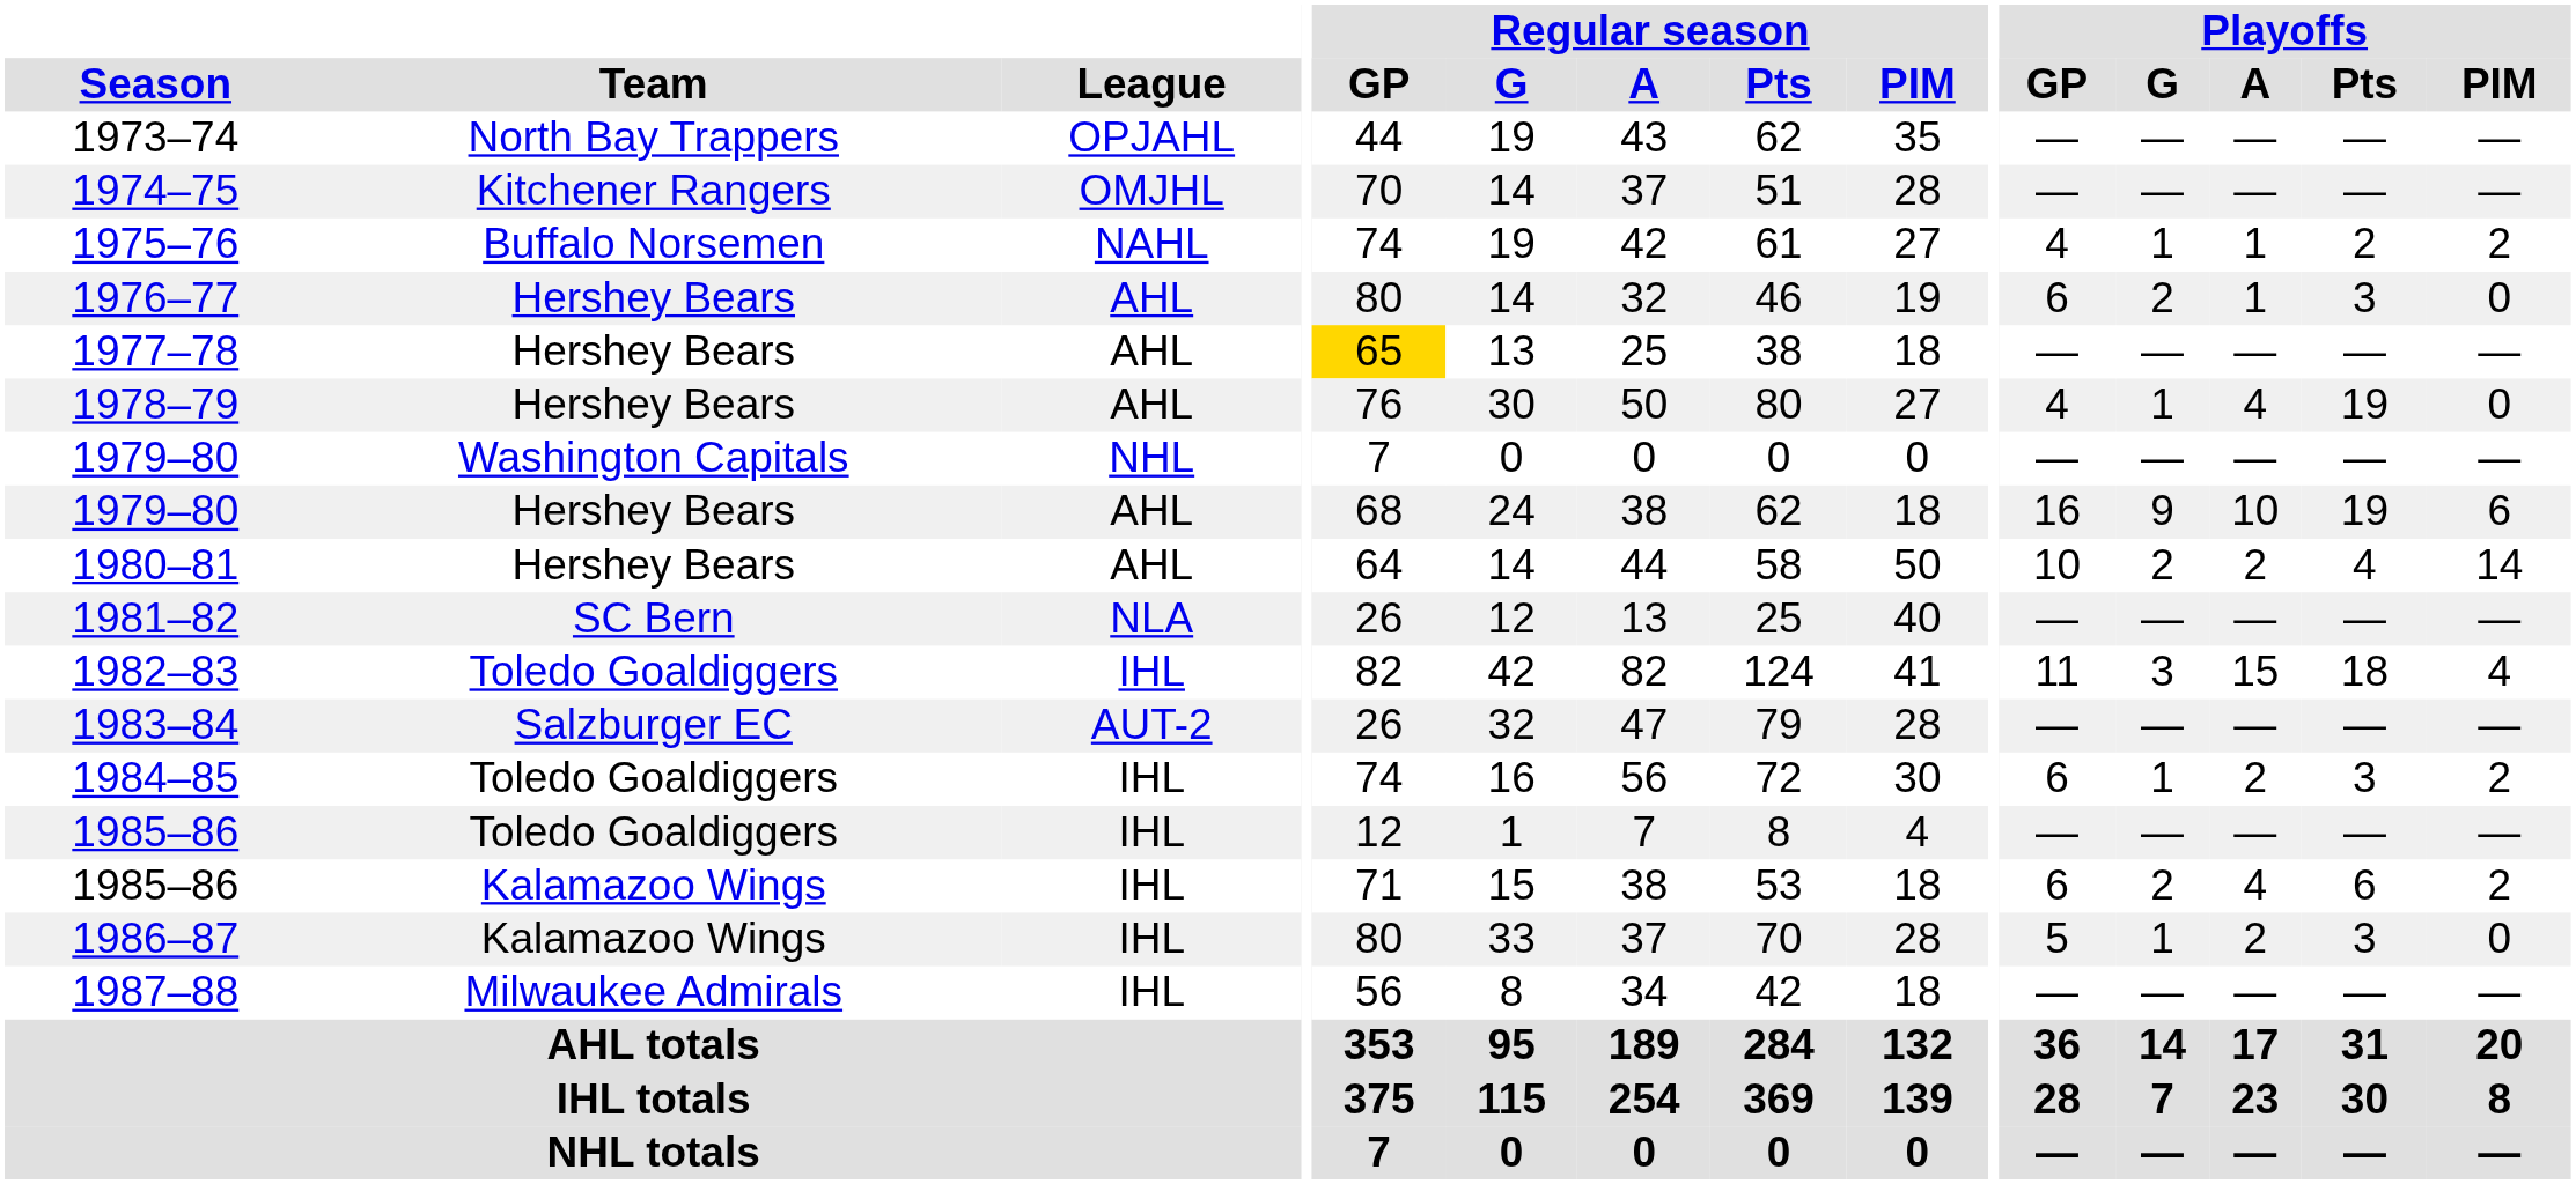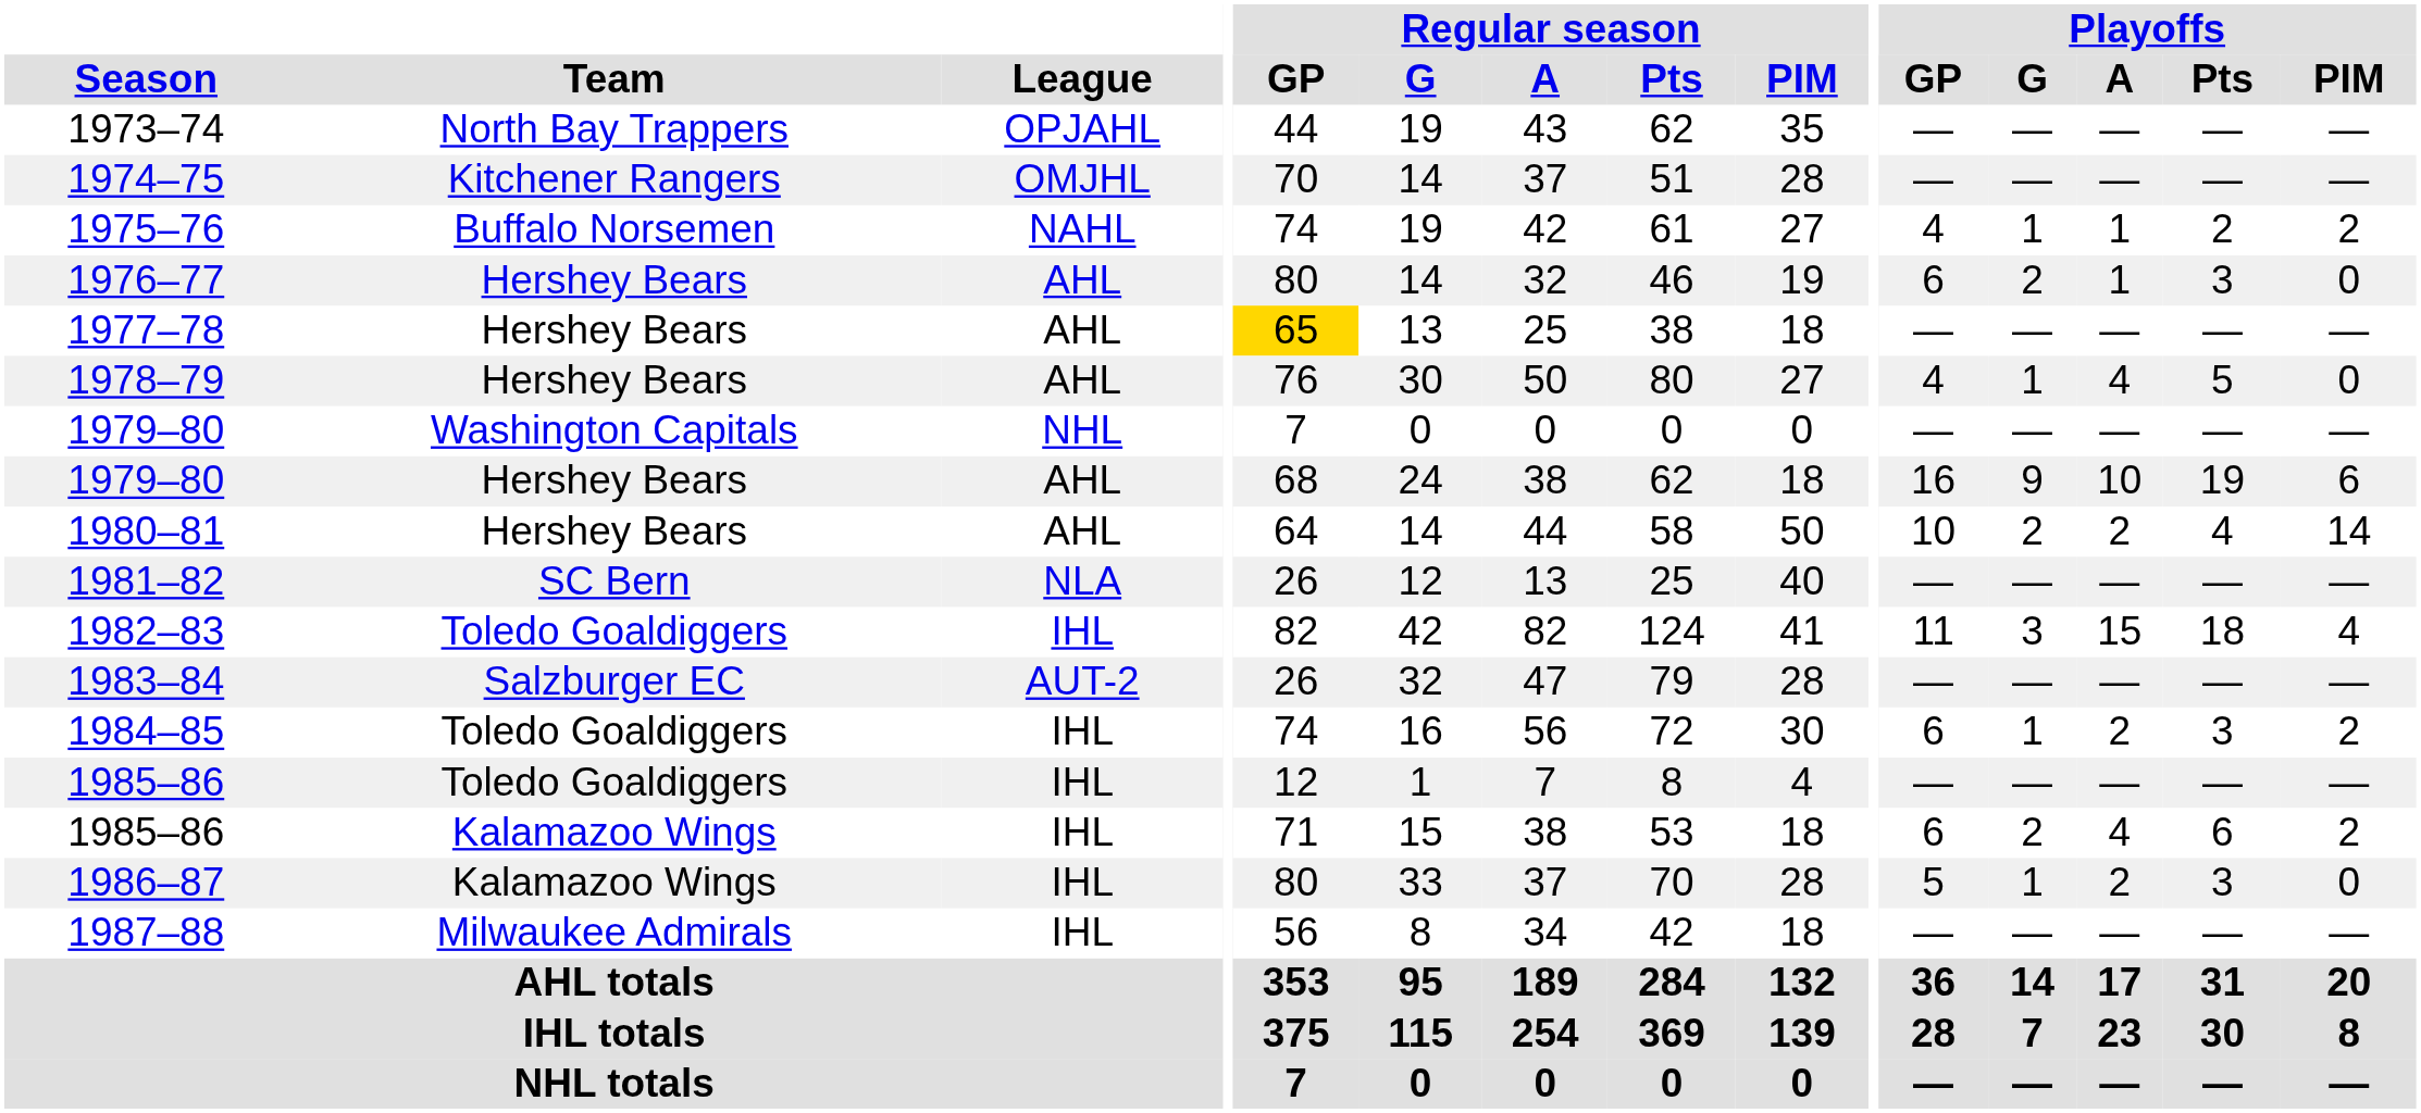 <table border="0" cellpadding="1" cellspacing="0" style="text-align:center; width:60em">
 <tr bgcolor="#e0e0e0">
 <th colspan="3" bgcolor="#ffffff"></th>
 <th rowspan="100" bgcolor="#ffffff"></th>
 <th colspan="5"><a href='#'>Regular season</a></th>
 <th rowspan="100" bgcolor="#ffffff"></th>
 <th colspan="5"><a href='#'>Playoffs</a></th>
 </tr>
 <tr bgcolor="#e0e0e0">
 <th><a href='#'>Season</a></th>
 <th>Team</th>
 <th>League</th>
 <th>GP</th>
 <th><a href='#'>G</a></th>
 <th><a href='#'>A</a></th>
 <th><a href='#'>Pts</a></th>
 <th><a href='#'>PIM</a></th>
 <th>GP</th>
 <th>G</th>
 <th>A</th>
 <th>Pts</th>
 <th>PIM</th>
 </tr>
 <tr>
 <td>1973–74</td>
 <td><a href='#'>North Bay Trappers</a></td>
 <td><a href='#'>OPJAHL</a></td>
 <td>44</td>
 <td>19</td>
 <td>43</td>
 <td>62</td>
 <td>35</td>
 <td>—</td>
 <td>—</td>
 <td>—</td>
 <td>—</td>
 <td>—</td>
 </tr>
 <tr bgcolor="#f0f0f0">
 <td><a href='#'>1974–75</a></td>
 <td><a href='#'>Kitchener Rangers</a></td>
 <td><a href='#'>OMJHL</a></td>
 <td>70</td>
 <td>14</td>
 <td>37</td>
 <td>51</td>
 <td>28</td>
 <td>—</td>
 <td>—</td>
 <td>—</td>
 <td>—</td>
 <td>—</td>
 </tr>
 <tr>
 <td><a href='#'>1975–76</a></td>
 <td><a href='#'>Buffalo Norsemen</a></td>
 <td><a href='#'>NAHL</a></td>
 <td>74</td>
 <td>19</td>
 <td>42</td>
 <td>61</td>
 <td>27</td>
 <td>4</td>
 <td>1</td>
 <td>1</td>
 <td>2</td>
 <td>2</td>
 </tr>
 <tr bgcolor="#f0f0f0">
 <td><a href='#'>1976–77</a></td>
 <td><a href='#'>Hershey Bears</a></td>
 <td><a href='#'>AHL</a></td>
 <td>80</td>
 <td>14</td>
 <td>32</td>
 <td>46</td>
 <td>19</td>
 <td>6</td>
 <td>2</td>
 <td>1</td>
 <td>3</td>
 <td>0</td>
 </tr>
 <tr>
 <td><a href='#'>1977–78</a></td>
 <td>Hershey Bears</td>
 <td>AHL</td>
 <td style="background: gold;">65</td>
 <td>13</td>
 <td>25</td>
 <td>38</td>
 <td>18</td>
 <td>—</td>
 <td>—</td>
 <td>—</td>
 <td>—</td>
 <td>—</td>
 </tr>
 <tr bgcolor="#f0f0f0">
 <td><a href='#'>1978–79</a></td>
 <td>Hershey Bears</td>
 <td>AHL</td>
 <td>76</td>
 <td>30</td>
 <td>50</td>
 <td>80</td>
 <td>27</td>
 <td>4</td>
 <td>1</td>
 <td>4</td>
-<td>19</td>
+<td>5</td>
 <td>0</td>
 </tr>
 <tr>
 <td><a href='#'>1979–80</a></td>
 <td><a href='#'>Washington Capitals</a></td>
 <td><a href='#'>NHL</a></td>
 <td>7</td>
 <td>0</td>
 <td>0</td>
 <td>0</td>
 <td>0</td>
 <td>—</td>
 <td>—</td>
 <td>—</td>
 <td>—</td>
 <td>—</td>
 </tr>
 <tr bgcolor="#f0f0f0">
 <td><a href='#'>1979–80</a></td>
 <td>Hershey Bears</td>
 <td>AHL</td>
 <td>68</td>
 <td>24</td>
 <td>38</td>
 <td>62</td>
 <td>18</td>
 <td>16</td>
 <td>9</td>
 <td>10</td>
 <td>19</td>
 <td>6</td>
 </tr>
 <tr>
 <td><a href='#'>1980–81</a></td>
 <td>Hershey Bears</td>
 <td>AHL</td>
 <td>64</td>
 <td>14</td>
 <td>44</td>
 <td>58</td>
 <td>50</td>
 <td>10</td>
 <td>2</td>
 <td>2</td>
 <td>4</td>
 <td>14</td>
 </tr>
 <tr bgcolor="#f0f0f0">
 <td><a href='#'>1981–82</a></td>
 <td><a href='#'>SC Bern</a></td>
 <td><a href='#'>NLA</a></td>
 <td>26</td>
 <td>12</td>
 <td>13</td>
 <td>25</td>
 <td>40</td>
 <td>—</td>
 <td>—</td>
 <td>—</td>
 <td>—</td>
 <td>—</td>
 </tr>
 <tr>
 <td><a href='#'>1982–83</a></td>
 <td><a href='#'>Toledo Goaldiggers</a></td>
 <td><a href='#'>IHL</a></td>
 <td>82</td>
 <td>42</td>
 <td>82</td>
 <td>124</td>
 <td>41</td>
 <td>11</td>
 <td>3</td>
 <td>15</td>
 <td>18</td>
 <td>4</td>
 </tr>
 <tr bgcolor="#f0f0f0">
 <td><a href='#'>1983–84</a></td>
 <td><a href='#'>Salzburger EC</a></td>
 <td><a href='#'>AUT-2</a></td>
 <td>26</td>
 <td>32</td>
 <td>47</td>
 <td>79</td>
 <td>28</td>
 <td>—</td>
 <td>—</td>
 <td>—</td>
 <td>—</td>
 <td>—</td>
 </tr>
 <tr>
 <td><a href='#'>1984–85</a></td>
 <td>Toledo Goaldiggers</td>
 <td>IHL</td>
 <td>74</td>
 <td>16</td>
 <td>56</td>
 <td>72</td>
 <td>30</td>
 <td>6</td>
 <td>1</td>
 <td>2</td>
 <td>3</td>
 <td>2</td>
 </tr>
 <tr bgcolor="#f0f0f0">
 <td><a href='#'>1985–86</a></td>
 <td>Toledo Goaldiggers</td>
 <td>IHL</td>
 <td>12</td>
 <td>1</td>
 <td>7</td>
 <td>8</td>
 <td>4</td>
 <td>—</td>
 <td>—</td>
 <td>—</td>
 <td>—</td>
 <td>—</td>
 </tr>
 <tr>
 <td>1985–86</td>
 <td><a href='#'>Kalamazoo Wings</a></td>
 <td>IHL</td>
 <td>71</td>
 <td>15</td>
 <td>38</td>
 <td>53</td>
 <td>18</td>
 <td>6</td>
 <td>2</td>
 <td>4</td>
 <td>6</td>
 <td>2</td>
 </tr>
 <tr bgcolor="#f0f0f0">
 <td><a href='#'>1986–87</a></td>
 <td>Kalamazoo Wings</td>
 <td>IHL</td>
 <td>80</td>
 <td>33</td>
 <td>37</td>
 <td>70</td>
 <td>28</td>
 <td>5</td>
 <td>1</td>
 <td>2</td>
 <td>3</td>
 <td>0</td>
 </tr>
 <tr>
 <td><a href='#'>1987–88</a></td>
 <td><a href='#'>Milwaukee Admirals</a></td>
 <td>IHL</td>
 <td>56</td>
 <td>8</td>
 <td>34</td>
 <td>42</td>
 <td>18</td>
 <td>—</td>
 <td>—</td>
 <td>—</td>
 <td>—</td>
 <td>—</td>
 </tr>
 <tr bgcolor="#e0e0e0">
 <th colspan="3">AHL totals</th>
 <th>353</th>
 <th>95</th>
 <th>189</th>
 <th>284</th>
 <th>132</th>
 <th>36</th>
 <th>14</th>
 <th>17</th>
 <th>31</th>
 <th>20</th>
 </tr>
 <tr bgcolor="#e0e0e0">
 <th colspan="3">IHL totals</th>
 <th>375</th>
 <th>115</th>
 <th>254</th>
 <th>369</th>
 <th>139</th>
 <th>28</th>
 <th>7</th>
 <th>23</th>
 <th>30</th>
 <th>8</th>
 </tr>
 <tr bgcolor="#e0e0e0">
 <th colspan="3">NHL totals</th>
 <th>7</th>
 <th>0</th>
 <th>0</th>
 <th>0</th>
 <th>0</th>
 <th>—</th>
 <th>—</th>
 <th>—</th>
 <th>—</th>
 <th>—</th>
 </tr>
 </table>
